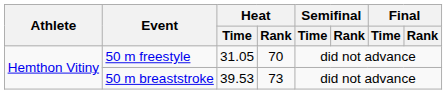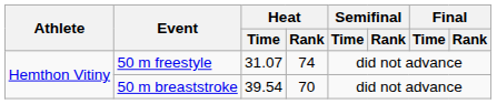 <table class=wikitable style="font-size:90%">
 <tr>
 <th rowspan="2">Athlete</th>
 <th rowspan="2">Event</th>
 <th colspan="2">Heat</th>
 <th colspan="2">Semifinal</th>
 <th colspan="2">Final</th>
 </tr>
 <tr style="font-size:95%">
 <th>Time</th>
 <th>Rank</th>
 <th>Time</th>
 <th>Rank</th>
 <th>Time</th>
 <th>Rank</th>
 </tr>
 <tr align=center>
 <td align=left rowspan=2><a href='#'>Hemthon Vitiny</a></td>
 <td align=left><a href='#'>50 m freestyle</a></td>
-<td>31.05</td>
-<td>70</td>
+<td>31.07</td>
+<td>74</td>
 <td colspan=4>did not advance</td>
 </tr>
 <tr align=center>
 <td align=left><a href='#'>50 m breaststroke</a></td>
-<td>39.53</td>
-<td>73</td>
+<td>39.54</td>
+<td>70</td>
 <td colspan=4>did not advance</td>
 </tr>
 </table>
